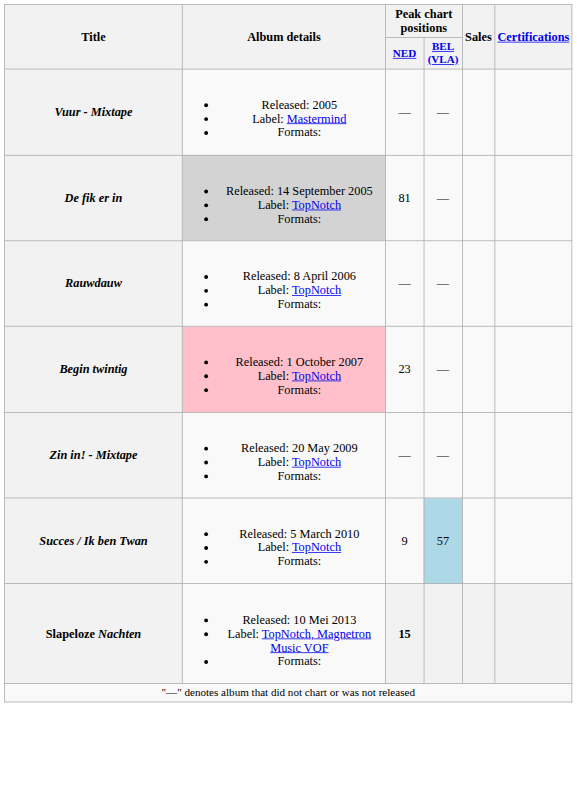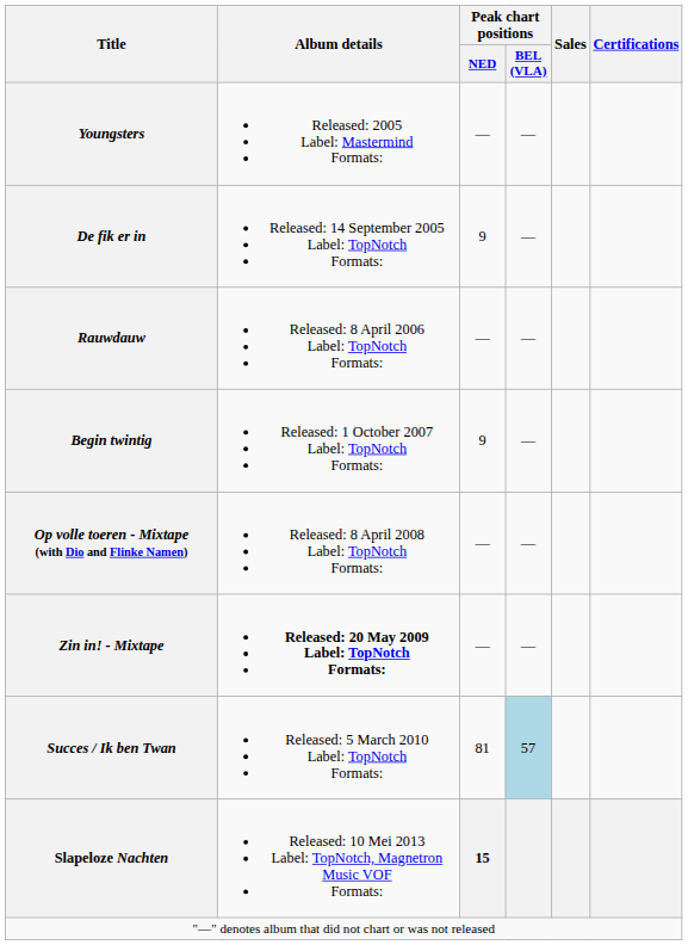 <table class="wikitable plainrowheaders" style="text-align:center;">
 <tr>
 <th scope="col" rowspan="2" style="width:14em;">Title</th>
 <th scope="col" rowspan="2" style="width:16em;">Album details</th>
 <th scope="col" colspan="2">Peak chart positions</th>
 <th scope="col" rowspan="2">Sales</th>
 <th scope="col" rowspan="2"><a href='#'>Certifications</a></th>
 </tr>
 <tr>
 <th scope="col" style="width:3em;font-size:90%;"><a href='#'>NED</a><br></th>
 <th scope="col" style="width:3em;font-size:90%;"><a href='#'>BEL<br>(VLA)</a><br></th>
 </tr>
 <tr>
-<th scope="row"><em>Vuur - Mixtape</em></th>
+<th scope="row"><em>Youngsters</em></th>
 <td><br><ul><li>Released: 2005</li><li>Label: <a href='#'>Mastermind</a></li><li>Formats:</li></ul></td>
 <td>—</td>
 <td>—</td>
 <td></td>
 <td></td>
 </tr>
 <tr>
 <th scope="row"><em>De fik er in</em></th>
-<td style="background: lightgrey;"><br><ul><li>Released: 14 September 2005</li><li>Label: <a href='#'>TopNotch</a></li><li>Formats:</li></ul></td>
-<td>81</td>
+<td><br><ul><li>Released: 14 September 2005</li><li>Label: <a href='#'>TopNotch</a></li><li>Formats:</li></ul></td>
+<td>9</td>
 <td>—</td>
 <td></td>
 <td></td>
 </tr>
 <tr>
 <th scope="row"><em>Rauwdauw</em></th>
 <td><br><ul><li>Released: 8 April 2006</li><li>Label: <a href='#'>TopNotch</a></li><li>Formats:</li></ul></td>
 <td>—</td>
 <td>—</td>
 <td></td>
 <td></td>
 </tr>
 <tr>
 <th scope="row"><em>Begin twintig</em></th>
-<td style="background: pink;"><br><ul><li>Released: 1 October 2007</li><li>Label: <a href='#'>TopNotch</a></li><li>Formats:</li></ul></td>
-<td>23</td>
+<td><br><ul><li>Released: 1 October 2007</li><li>Label: <a href='#'>TopNotch</a></li><li>Formats:</li></ul></td>
+<td>9</td>
+<td>—</td>
+<td></td>
+<td></td>
+</tr>
+<tr>
+<th scope="row"><em>Op volle toeren - Mixtape</em><br><small>(with <a href='#'>Dio</a> and <a href='#'>Flinke Namen</a>)</small></th>
+<td><br><ul><li>Released: 8 April 2008</li><li>Label: <a href='#'>TopNotch</a></li><li>Formats:</li></ul></td>
+<td>—</td>
 <td>—</td>
 <td></td>
 <td></td>
 </tr>
 <tr>
 <th scope="row"><em>Zin in! - Mixtape</em></th>
-<td><br><ul><li>Released: 20 May 2009</li><li>Label: <a href='#'>TopNotch</a></li><li>Formats:</li></ul></td>
+<td><strong><br><ul><li>Released: 20 May 2009</li><li>Label: <a href='#'>TopNotch</a></li><li>Formats:</li></ul></strong></td>
 <td>—</td>
 <td>—</td>
 <td></td>
 <td></td>
 </tr>
 <tr>
 <th scope="row"><em>Succes / Ik ben Twan</em></th>
 <td><br><ul><li>Released: 5 March 2010</li><li>Label: <a href='#'>TopNotch</a></li><li>Formats:</li></ul></td>
-<td>9</td>
+<td>81</td>
 <td style="background: lightblue;">57</td>
 <td></td>
 <td></td>
 </tr>
 <tr>
 <th>Slapeloze <em>Nachten</em></th>
 <td><br><ul><li>Released: 10 Mei 2013</li><li>Label: <a href='#'>TopNotch, Magnetron Music VOF</a></li><li>Formats:</li></ul></td>
 <th>15</th>
 <th></th>
 <th></th>
 <th></th>
 </tr>
 <tr>
 <td align="center" colspan="6" style="font-size:90%">"—" denotes album that did not chart or was not released</td>
 </tr>
 </table>
